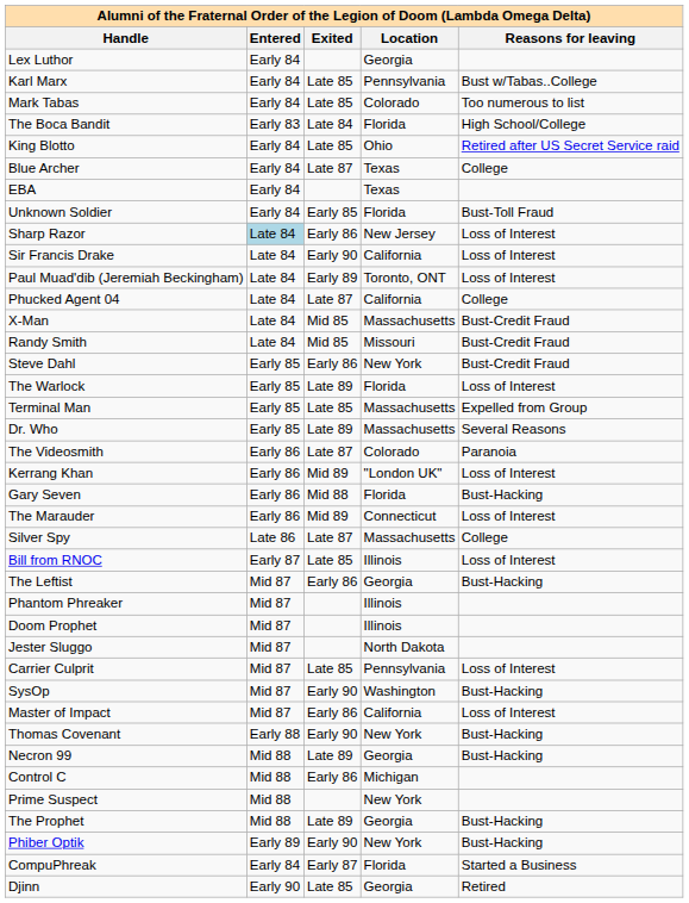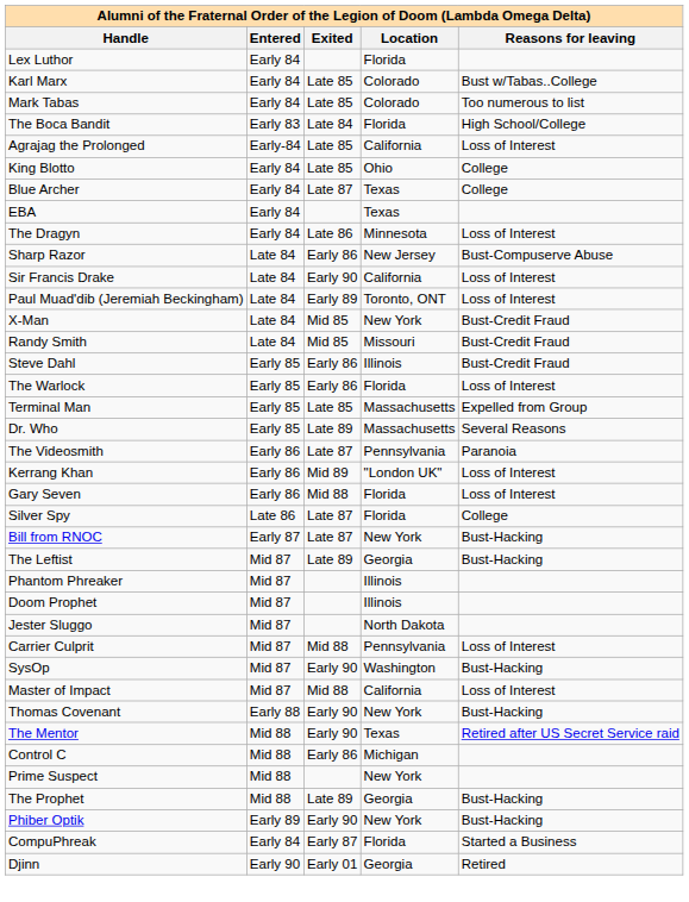 <table class="wikitable sortable">
 <tr>
 <th colspan="5" style="background: #ffdead;">Alumni of the Fraternal Order of the Legion of Doom  (Lambda Omega Delta)</th>
 </tr>
 <tr>
 <th>Handle</th>
 <th>Entered</th>
 <th>Exited</th>
 <th>Location</th>
 <th>Reasons for leaving</th>
 </tr>
 <tr>
 <td>Lex Luthor</td>
 <td>Early 84</td>
 <td></td>
-<td>Georgia</td>
+<td>Florida</td>
 <td></td>
 </tr>
 <tr>
 <td>Karl Marx</td>
 <td>Early 84</td>
 <td>Late 85</td>
-<td>Pennsylvania</td>
+<td>Colorado</td>
 <td>Bust w/Tabas..College</td>
 </tr>
 <tr>
 <td>Mark Tabas</td>
 <td>Early 84</td>
 <td>Late 85</td>
 <td>Colorado</td>
 <td>Too numerous to list</td>
 </tr>
 <tr>
 <td>The Boca Bandit</td>
 <td>Early 83</td>
 <td>Late 84</td>
 <td>Florida</td>
 <td>High School/College</td>
 </tr>
 <tr>
+<td>Agrajag the Prolonged</td>
+<td>Early-84</td>
+<td>Late 85</td>
+<td>California</td>
+<td>Loss of Interest</td>
+</tr>
+<tr>
 <td>King Blotto</td>
 <td>Early 84</td>
 <td>Late 85</td>
 <td>Ohio</td>
-<td><a href='#'> Retired after US Secret Service raid</a></td>
+<td>College</td>
 </tr>
 <tr>
 <td>Blue Archer</td>
 <td>Early 84</td>
 <td>Late 87</td>
 <td>Texas</td>
 <td>College</td>
 </tr>
 <tr>
 <td>EBA</td>
 <td>Early 84</td>
 <td></td>
 <td>Texas</td>
 <td></td>
 </tr>
 <tr>
-<td>Unknown Soldier</td>
+<td>The Dragyn</td>
 <td>Early 84</td>
-<td>Early 85</td>
-<td>Florida</td>
-<td>Bust-Toll Fraud</td>
+<td>Late 86</td>
+<td>Minnesota</td>
+<td>Loss of Interest</td>
 </tr>
 <tr>
 <td>Sharp Razor</td>
-<td style="background: lightblue;">Late 84</td>
+<td>Late 84</td>
 <td>Early 86</td>
 <td>New Jersey</td>
-<td>Loss of Interest</td>
+<td>Bust-Compuserve Abuse</td>
 </tr>
 <tr>
 <td>Sir Francis Drake</td>
 <td>Late 84</td>
 <td>Early 90</td>
 <td>California</td>
 <td>Loss of Interest</td>
 </tr>
 <tr>
 <td>Paul Muad'dib (Jeremiah Beckingham)</td>
 <td>Late 84</td>
 <td>Early 89</td>
 <td>Toronto, ONT</td>
 <td>Loss of Interest</td>
 </tr>
 <tr>
-<td>Phucked Agent 04</td>
-<td>Late 84</td>
-<td>Late 87</td>
-<td>California</td>
-<td>College</td>
-</tr>
-<tr>
 <td>X-Man</td>
 <td>Late 84</td>
 <td>Mid 85</td>
-<td>Massachusetts</td>
+<td>New York</td>
 <td>Bust-Credit Fraud</td>
 </tr>
 <tr>
 <td>Randy Smith</td>
 <td>Late 84</td>
 <td>Mid 85</td>
 <td>Missouri</td>
 <td>Bust-Credit Fraud</td>
 </tr>
 <tr>
 <td>Steve Dahl</td>
 <td>Early 85</td>
 <td>Early 86</td>
-<td>New York</td>
+<td>Illinois</td>
 <td>Bust-Credit Fraud</td>
 </tr>
 <tr>
 <td>The Warlock</td>
 <td>Early 85</td>
-<td>Late 89</td>
+<td>Early 86</td>
 <td>Florida</td>
 <td>Loss of Interest</td>
 </tr>
 <tr>
 <td>Terminal Man</td>
 <td>Early 85</td>
 <td>Late 85</td>
 <td>Massachusetts</td>
 <td>Expelled from Group</td>
 </tr>
 <tr>
 <td>Dr. Who</td>
 <td>Early 85</td>
 <td>Late 89</td>
 <td>Massachusetts</td>
 <td>Several Reasons</td>
 </tr>
 <tr>
 <td>The Videosmith</td>
 <td>Early 86</td>
 <td>Late 87</td>
-<td>Colorado</td>
+<td>Pennsylvania</td>
 <td>Paranoia</td>
 </tr>
 <tr>
 <td>Kerrang Khan</td>
 <td>Early 86</td>
 <td>Mid 89</td>
 <td>"London UK"</td>
 <td>Loss of Interest</td>
 </tr>
 <tr>
 <td>Gary Seven</td>
 <td>Early 86</td>
 <td>Mid 88</td>
 <td>Florida</td>
-<td>Bust-Hacking</td>
-</tr>
-<tr>
-<td>The Marauder</td>
-<td>Early 86</td>
-<td>Mid 89</td>
-<td>Connecticut</td>
 <td>Loss of Interest</td>
 </tr>
 <tr>
 <td>Silver Spy</td>
 <td>Late 86</td>
 <td>Late 87</td>
-<td>Massachusetts</td>
+<td>Florida</td>
 <td>College</td>
 </tr>
 <tr>
 <td><a href='#'>Bill from RNOC</a></td>
 <td>Early 87</td>
-<td>Late 85</td>
-<td>Illinois</td>
-<td>Loss of Interest</td>
+<td>Late 87</td>
+<td>New York</td>
+<td>Bust-Hacking</td>
 </tr>
 <tr>
 <td>The Leftist</td>
 <td>Mid 87</td>
-<td>Early 86</td>
+<td>Late 89</td>
 <td>Georgia</td>
 <td>Bust-Hacking</td>
 </tr>
 <tr>
 <td>Phantom Phreaker</td>
 <td>Mid 87</td>
 <td></td>
 <td>Illinois</td>
 <td></td>
 </tr>
 <tr>
 <td>Doom Prophet</td>
 <td>Mid 87</td>
 <td></td>
 <td>Illinois</td>
 <td></td>
 </tr>
 <tr>
 <td>Jester Sluggo</td>
 <td>Mid 87</td>
 <td></td>
 <td>North Dakota</td>
 <td></td>
 </tr>
 <tr>
 <td>Carrier Culprit</td>
 <td>Mid 87</td>
-<td>Late 85</td>
+<td>Mid 88</td>
 <td>Pennsylvania</td>
 <td>Loss of Interest</td>
 </tr>
 <tr>
 <td>SysOp</td>
 <td>Mid 87</td>
 <td>Early 90</td>
 <td>Washington</td>
 <td>Bust-Hacking</td>
 </tr>
 <tr>
 <td>Master of Impact</td>
 <td>Mid 87</td>
-<td>Early 86</td>
+<td>Mid 88</td>
 <td>California</td>
 <td>Loss of Interest</td>
 </tr>
 <tr>
 <td>Thomas Covenant</td>
 <td>Early 88</td>
 <td>Early 90</td>
 <td>New York</td>
 <td>Bust-Hacking</td>
 </tr>
 <tr>
-<td>Necron 99</td>
+<td><a href='#'> The Mentor</a></td>
 <td>Mid 88</td>
-<td>Late 89</td>
-<td>Georgia</td>
-<td>Bust-Hacking</td>
+<td>Early 90</td>
+<td>Texas</td>
+<td><a href='#'> Retired after US Secret Service raid</a></td>
 </tr>
 <tr>
 <td>Control C</td>
 <td>Mid 88</td>
 <td>Early 86</td>
 <td>Michigan</td>
 <td></td>
 </tr>
 <tr>
 <td>Prime Suspect</td>
 <td>Mid 88</td>
 <td></td>
 <td>New York</td>
 <td></td>
 </tr>
 <tr>
 <td>The Prophet</td>
 <td>Mid 88</td>
 <td>Late 89</td>
 <td>Georgia</td>
 <td>Bust-Hacking</td>
 </tr>
 <tr>
 <td><a href='#'>Phiber Optik</a></td>
 <td>Early 89</td>
 <td>Early 90</td>
 <td>New York</td>
 <td>Bust-Hacking</td>
 </tr>
 <tr>
 <td>CompuPhreak</td>
 <td>Early 84</td>
 <td>Early 87</td>
 <td>Florida</td>
 <td>Started a Business</td>
 </tr>
 <tr>
 <td>Djinn</td>
 <td>Early 90</td>
-<td>Late 85</td>
+<td>Early 01</td>
 <td>Georgia</td>
 <td>Retired</td>
 </tr>
 </table>
